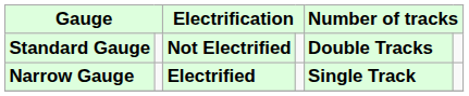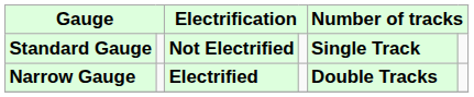 <table class="wikitable center">
 <tr>
 <th colspan="2" scope="col" style="background: #ddffdd; color:#000000;"><strong>Gauge</strong></th>
 <th colspan="2" scope="col" style="background: #ddffdd; color:#000000;"><strong>Electrification</strong></th>
 <th colspan="2" scope="col" style="background: #ddffdd; color:#000000;"><strong>Number of tracks</strong></th>
 </tr>
 <tr style="border-top: 2px;">
 <td align="left" style="background: #ddffdd;"><strong>Standard Gauge</strong></td>
 <td align="right"></td>
 <td align="left" style="background: #ddffdd;"><strong>Not Electrified</strong></td>
 <td align="right"></td>
-<td align="left" style="background: #ddffdd;"><strong>Double Tracks</strong></td>
+<td align="left" style="background: #ddffdd;"><strong>Single Track</strong></td>
 <td align="right"></td>
 </tr>
 <tr>
 <td align="left" style="background: #ddffdd;"><strong>Narrow Gauge</strong></td>
 <td align="right"></td>
 <td align="left" style="background: #ddffdd;"><strong>Electrified</strong></td>
 <td align="right"></td>
-<td align="left" style="background: #ddffdd;"><strong>Single Track</strong></td>
+<td align="left" style="background: #ddffdd;"><strong>Double Tracks</strong></td>
 <td align="right"></td>
 </tr>
 <tr>
 </tr>
 </table>
